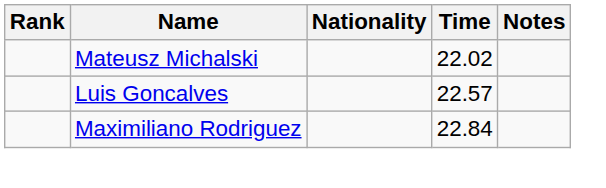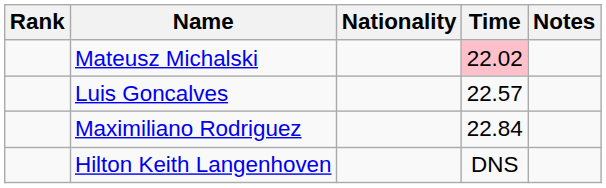 <table class="wikitable sortable" style="text-align:center">
 <tr>
 <th>Rank</th>
 <th>Name</th>
 <th>Nationality</th>
 <th>Time</th>
 <th>Notes</th>
 </tr>
 <tr>
 <td></td>
 <td align=left><a href='#'>Mateusz Michalski</a></td>
 <td align=left></td>
-<td>22.02</td>
+<td style="background: pink;">22.02</td>
 <td></td>
 </tr>
 <tr>
 <td></td>
 <td align=left><a href='#'>Luis Goncalves</a></td>
 <td align=left></td>
 <td>22.57</td>
 <td></td>
 </tr>
 <tr>
 <td></td>
 <td align=left><a href='#'>Maximiliano Rodriguez</a></td>
 <td align=left></td>
 <td>22.84</td>
 <td></td>
 </tr>
+<tr>
+<td></td>
+<td align=left><a href='#'>Hilton Keith Langenhoven</a></td>
+<td align=left></td>
+<td>DNS</td>
+<td></td>
+</tr>
 </table>
